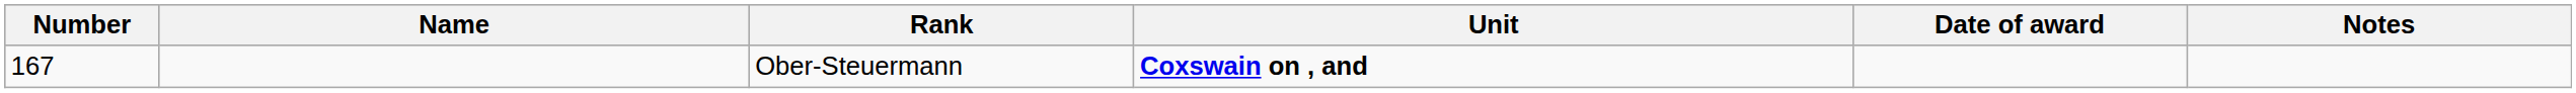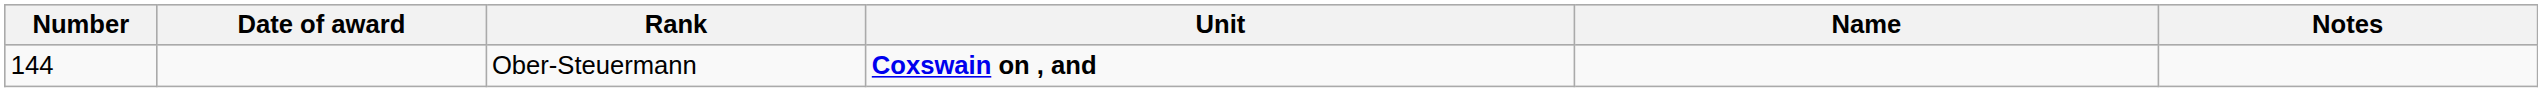 <table class="wikitable" style="width:100%;">
 <tr>
 <th width="6%">Number</th>
-<th width="23%">Name</th>
+<th width="13%">Date of award</th>
 <th width="15%">Rank</th>
 <th width="28%">Unit</th>
-<th width="13%">Date of award</th>
+<th width="23%">Name</th>
 <th width="15%">Notes</th>
 </tr>
 <tr>
-<td>167</td>
+<td>144</td>
 <td></td>
 <td>Ober-Steuermann</td>
 <td><strong><a href='#'>Coxswain</a> on ,  and </strong></td>
 <td></td>
 <td></td>
 </tr>
 </table>
